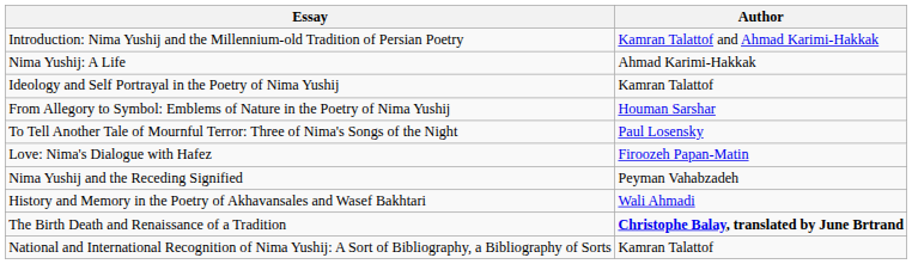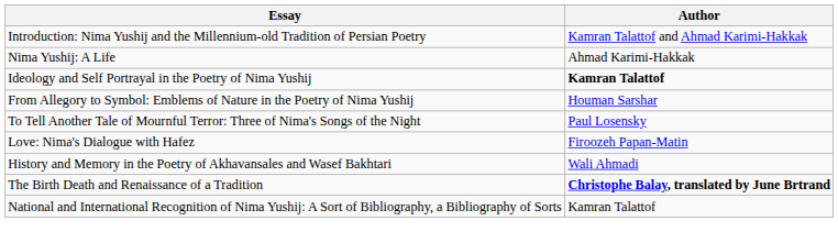 <table class="wikitable">
 <tr>
 <th>Essay</th>
 <th>Author</th>
 </tr>
 <tr>
 <td>Introduction: Nima Yushij and the Millennium-old Tradition of Persian Poetry</td>
 <td><a href='#'>Kamran Talattof</a> and <a href='#'>Ahmad Karimi-Hakkak</a></td>
 </tr>
 <tr>
 <td>Nima Yushij: A Life</td>
 <td>Ahmad Karimi-Hakkak</td>
 </tr>
 <tr>
 <td>Ideology and Self Portrayal in the Poetry of Nima Yushij</td>
-<td>Kamran Talattof</td>
+<td><strong>Kamran Talattof</strong></td>
 </tr>
 <tr>
 <td>From Allegory to Symbol: Emblems of Nature in the Poetry of Nima Yushij</td>
 <td><a href='#'>Houman Sarshar</a></td>
 </tr>
 <tr>
 <td>To Tell Another Tale of Mournful Terror: Three of Nima's Songs of the Night</td>
 <td><a href='#'>Paul Losensky</a></td>
 </tr>
 <tr>
 <td>Love: Nima's Dialogue with Hafez</td>
 <td><a href='#'>Firoozeh Papan-Matin</a></td>
 </tr>
 <tr>
-<td>Nima Yushij and the Receding Signified</td>
-<td>Peyman Vahabzadeh</td>
-</tr>
-<tr>
 <td>History and Memory in the Poetry of Akhavansales and Wasef Bakhtari</td>
 <td><a href='#'>Wali Ahmadi</a></td>
 </tr>
 <tr>
 <td>The Birth Death and Renaissance of a Tradition</td>
 <td><strong><a href='#'>Christophe Balay</a>, translated by June Brtrand</strong></td>
 </tr>
 <tr>
 <td>National and International Recognition of Nima Yushij: A Sort of Bibliography, a Bibliography of Sorts</td>
 <td>Kamran Talattof</td>
 </tr>
 </table>
